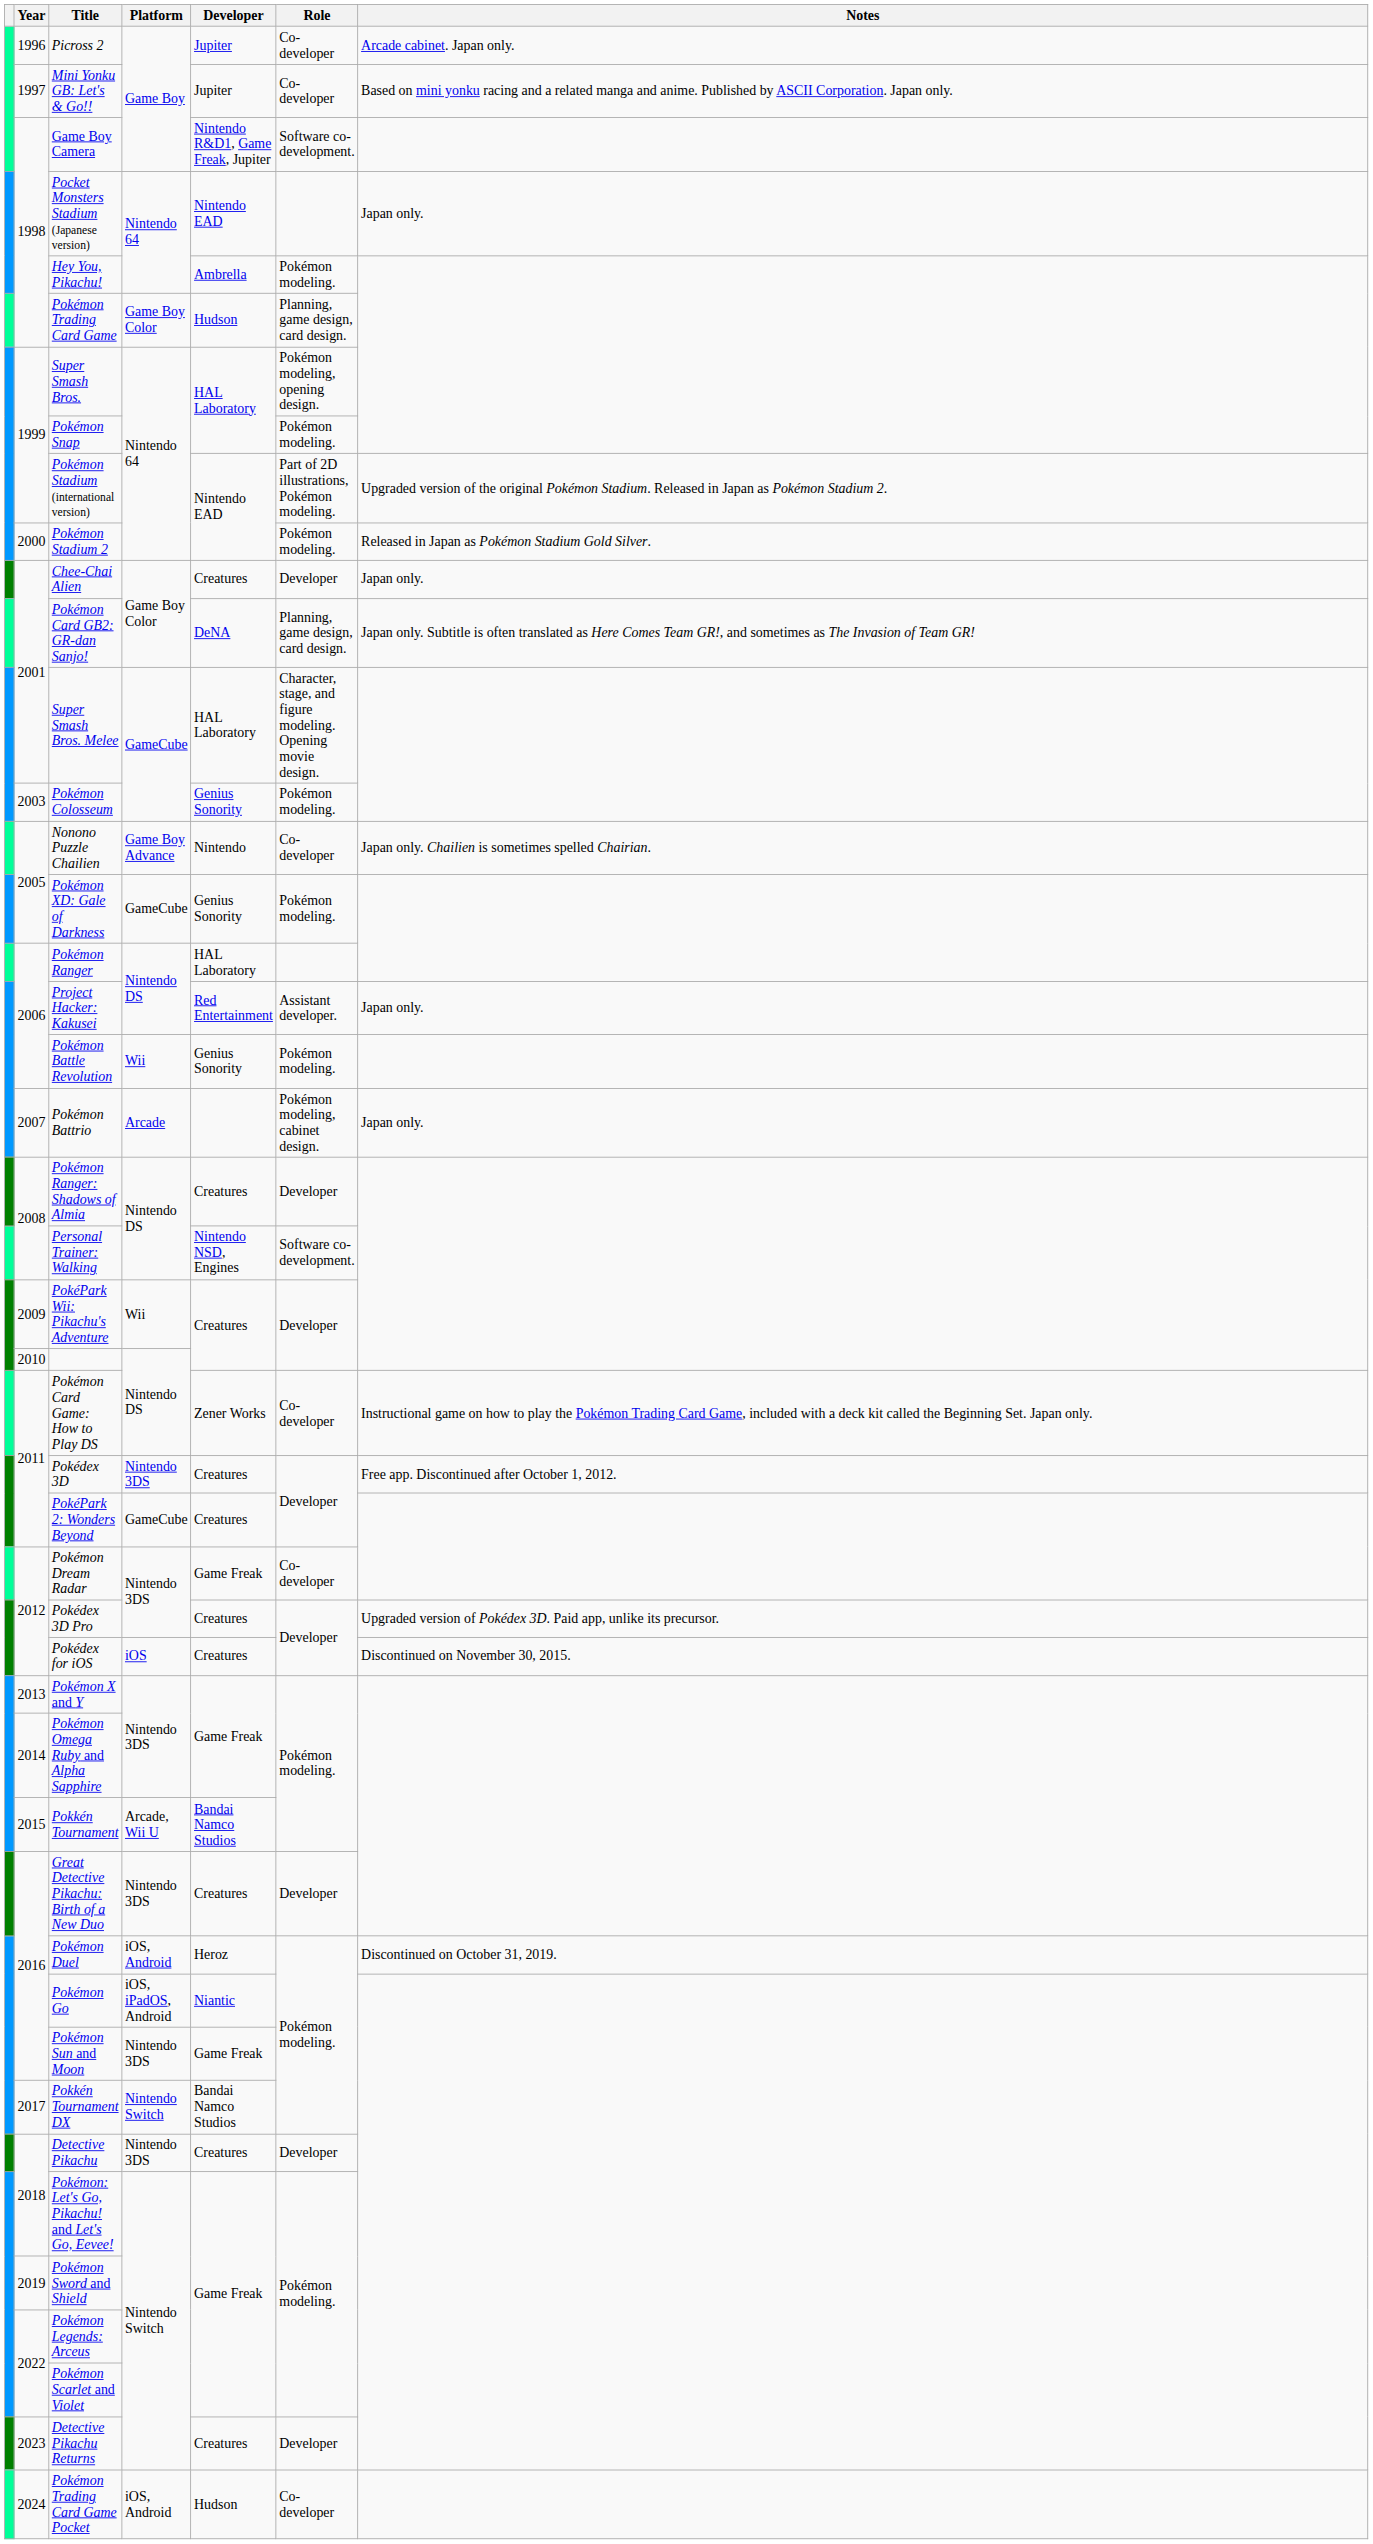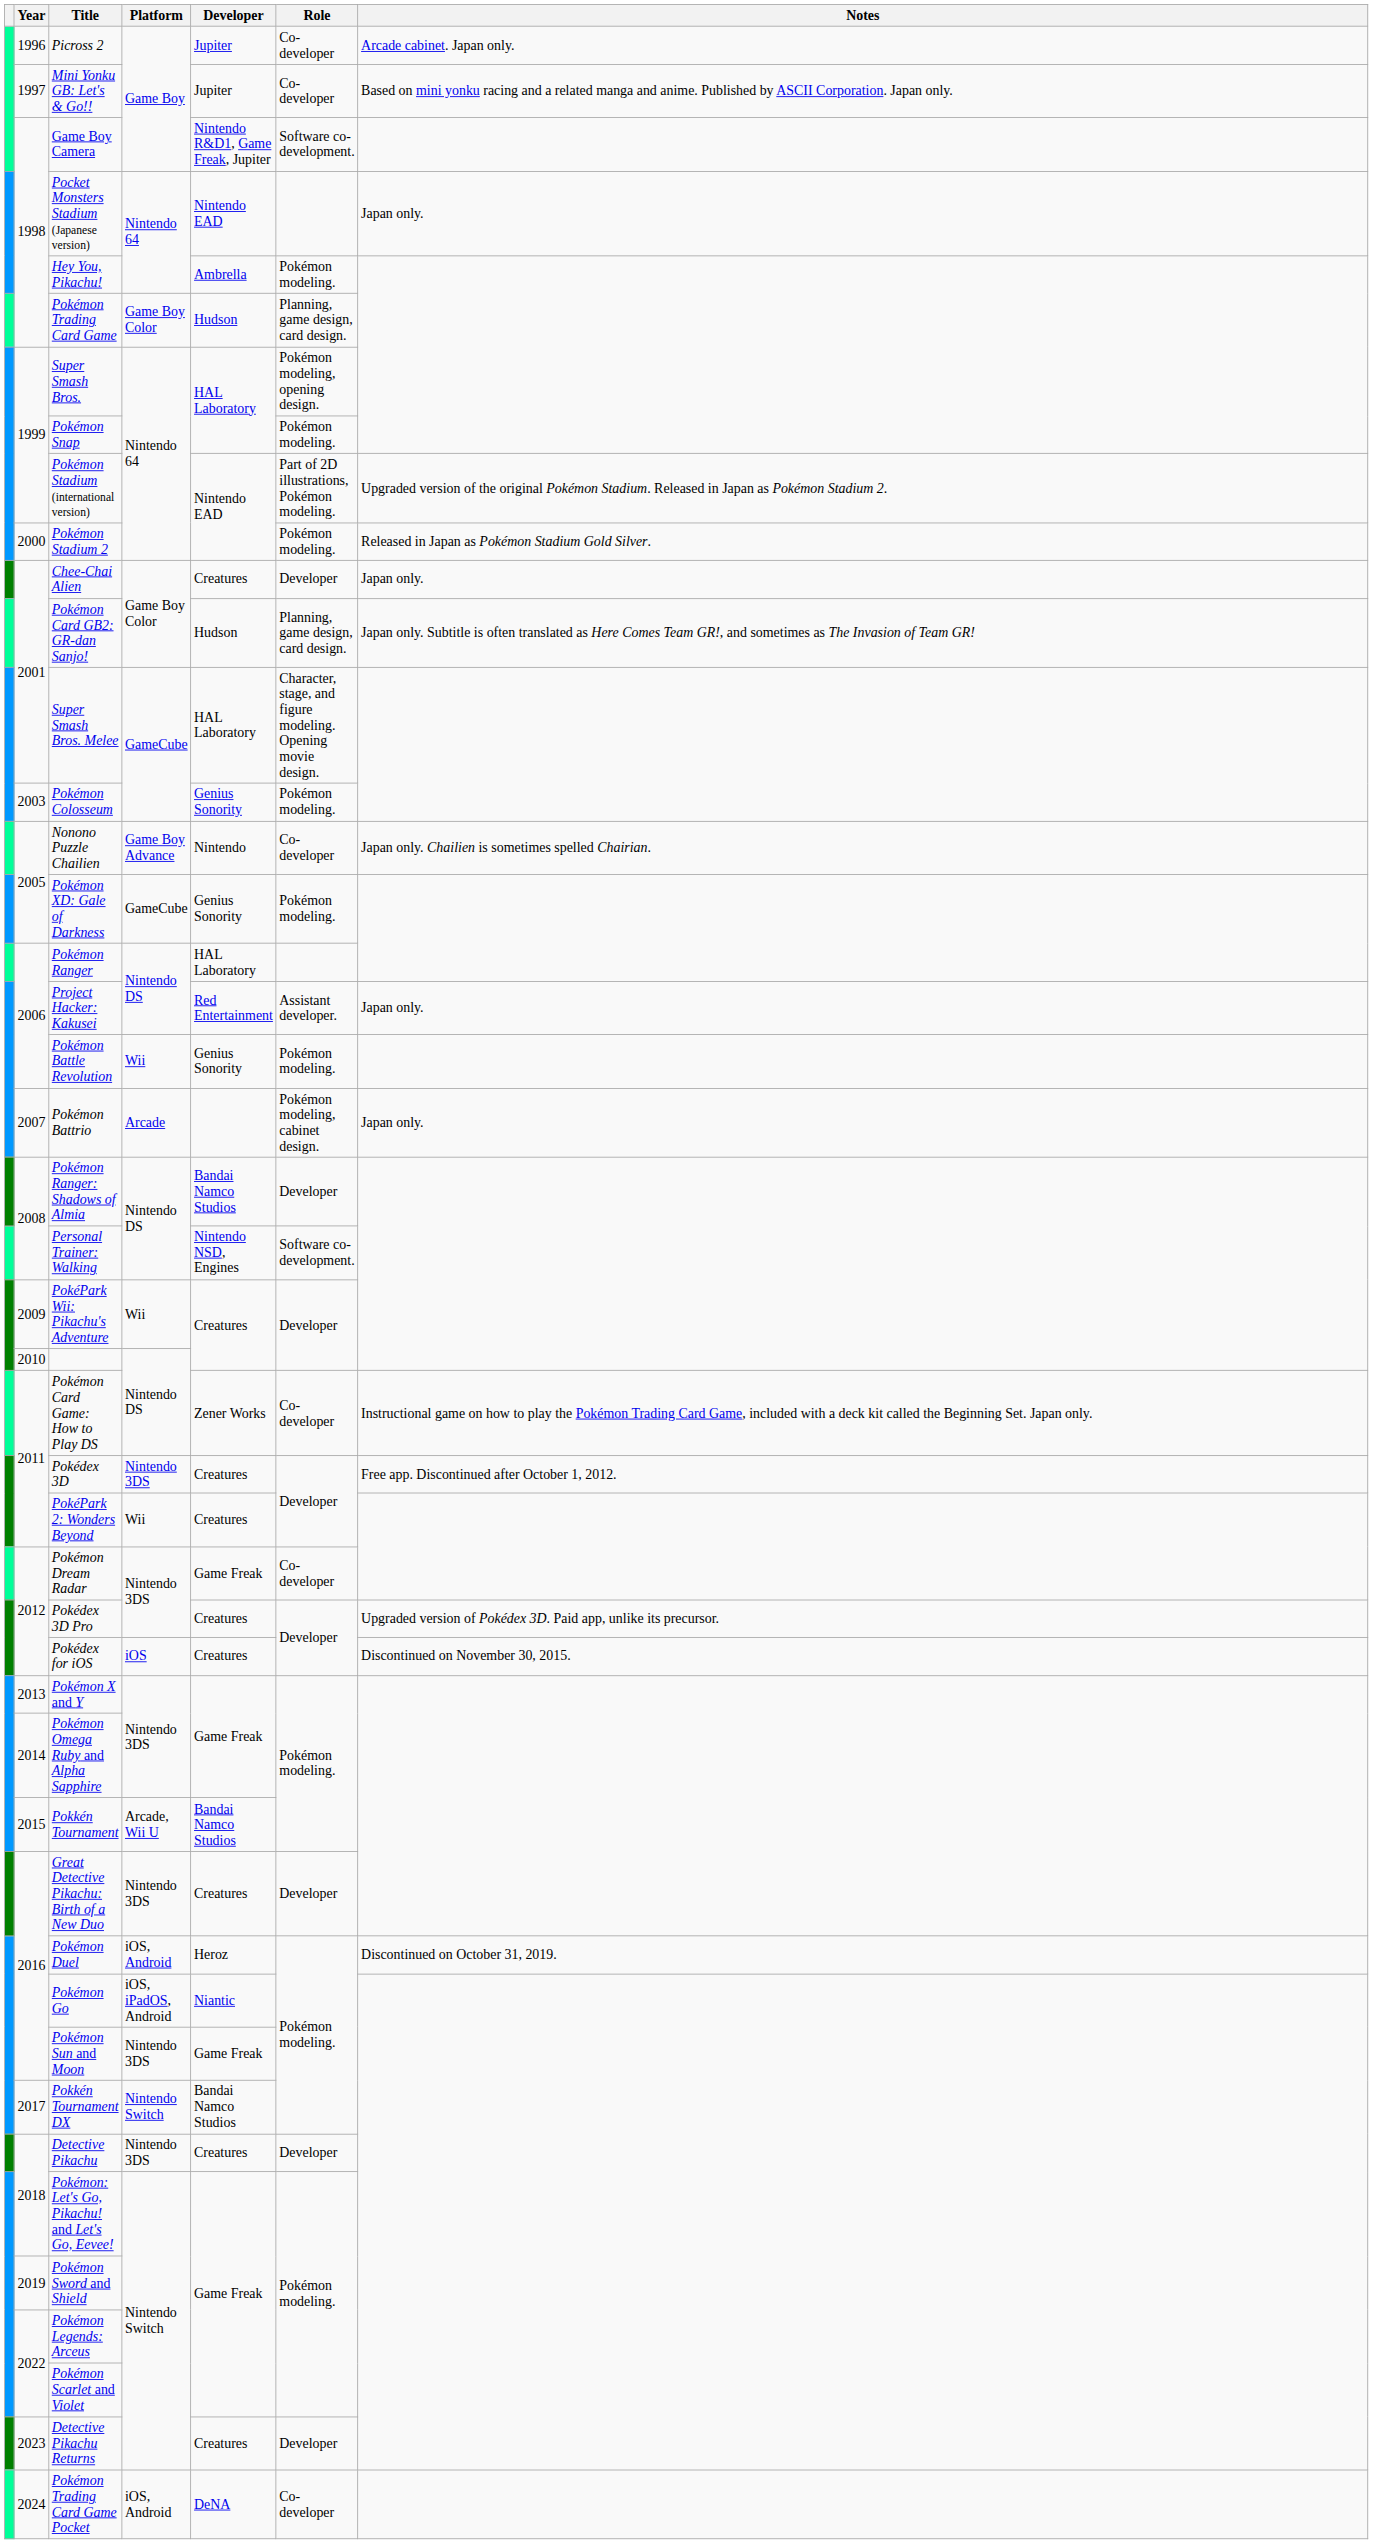 <table class="wikitable sortable">
 <tr>
 <th class="unsortable"> </th>
 <th>Year</th>
 <th>Title</th>
 <th>Platform</th>
 <th>Developer</th>
 <th>Role</th>
 <th class="unsortable" style="width:100%;">Notes</th>
 </tr>
 <tr>
 <td rowspan="3" style="background:#00ff99;"> </td>
 <td>1996</td>
 <td><em>Picross 2</em></td>
 <td rowspan="3"><a href='#'>Game Boy</a></td>
 <td><a href='#'>Jupiter</a></td>
 <td>Co-developer</td>
 <td><a href='#'>Arcade cabinet</a>. Japan only.</td>
 </tr>
 <tr>
 <td>1997</td>
 <td><em><a href='#'>Mini Yonku GB: Let's & Go!!</a></em></td>
 <td>Jupiter</td>
 <td>Co-developer</td>
 <td>Based on <a href='#'>mini yonku</a> racing and a related manga and anime. Published by <a href='#'>ASCII Corporation</a>. Japan only.</td>
 </tr>
 <tr>
 <td rowspan="4">1998</td>
 <td><a href='#'>Game Boy Camera</a></td>
 <td><a href='#'>Nintendo R&D1</a>, <a href='#'>Game Freak</a>, Jupiter</td>
 <td>Software co-development.</td>
 <td></td>
 </tr>
 <tr>
 <td rowspan="2" style="background:#0099ff;"> </td>
 <td><em><a href='#'>Pocket Monsters Stadium</a></em> <small>(Japanese version)</small></td>
 <td rowspan="2"><a href='#'>Nintendo 64</a></td>
 <td><a href='#'>Nintendo EAD</a></td>
 <td></td>
 <td>Japan only.</td>
 </tr>
 <tr>
 <td><em><a href='#'>Hey You, Pikachu!</a></em></td>
 <td><a href='#'>Ambrella</a></td>
 <td>Pokémon modeling.</td>
 <td rowspan="4"></td>
 </tr>
 <tr>
 <td style="background:#00ff99;"> </td>
 <td><em><a href='#'>Pokémon Trading Card Game</a></em></td>
 <td><a href='#'>Game Boy Color</a></td>
 <td><a href='#'>Hudson</a></td>
 <td>Planning, game design, card design.</td>
 </tr>
 <tr>
 <td rowspan="4" style="background:#0099ff;"> </td>
 <td rowspan="3">1999</td>
 <td><em><a href='#'>Super Smash Bros.</a></em></td>
 <td rowspan="4">Nintendo 64</td>
 <td rowspan="2"><a href='#'>HAL Laboratory</a></td>
 <td>Pokémon modeling, opening design.</td>
 </tr>
 <tr>
 <td><em><a href='#'>Pokémon Snap</a></em></td>
 <td>Pokémon modeling.</td>
 </tr>
 <tr>
 <td><em><a href='#'>Pokémon Stadium</a></em> <small>(international version)</small></td>
 <td rowspan="2">Nintendo EAD</td>
 <td>Part of 2D illustrations, Pokémon modeling.</td>
 <td>Upgraded version of the original <em>Pokémon Stadium</em>. Released in Japan as <em>Pokémon Stadium 2</em>.</td>
 </tr>
 <tr>
 <td>2000</td>
 <td><em><a href='#'>Pokémon Stadium 2</a></em></td>
 <td>Pokémon modeling.</td>
 <td>Released in Japan as <em>Pokémon Stadium Gold Silver</em>.</td>
 </tr>
 <tr>
 <td style="background:#008000;"> </td>
 <td rowspan="3">2001</td>
 <td><em><a href='#'>Chee-Chai Alien</a></em></td>
 <td rowspan="2">Game Boy Color</td>
 <td>Creatures</td>
 <td>Developer</td>
 <td>Japan only.</td>
 </tr>
 <tr>
 <td style="background:#00ff99;"> </td>
 <td><em><a href='#'>Pokémon Card GB2: GR-dan Sanjo!</a></em></td>
-<td><a href='#'>DeNA</a></td>
+<td>Hudson</td>
 <td>Planning, game design, card design.</td>
 <td>Japan only. Subtitle is often translated as <em>Here Comes Team GR!</em>, and sometimes as <em>The Invasion of Team GR!</em></td>
 </tr>
 <tr>
 <td rowspan="2" style="background:#0099ff;"> </td>
 <td><em><a href='#'>Super Smash Bros. Melee</a></em></td>
 <td rowspan="2"><a href='#'>GameCube</a></td>
 <td>HAL Laboratory</td>
 <td>Character, stage, and figure modeling. Opening movie design.</td>
 <td rowspan="2"></td>
 </tr>
 <tr>
 <td>2003</td>
 <td><em><a href='#'>Pokémon Colosseum</a></em></td>
 <td><a href='#'>Genius Sonority</a></td>
 <td>Pokémon modeling.</td>
 </tr>
 <tr>
 <td style="background:#00ff99;"> </td>
 <td rowspan="2">2005</td>
 <td><em>Nonono Puzzle Chailien</em></td>
 <td><a href='#'>Game Boy Advance</a></td>
 <td>Nintendo</td>
 <td>Co-developer</td>
 <td>Japan only. <em>Chailien</em> is sometimes spelled <em>Chairian</em>.</td>
 </tr>
 <tr>
 <td style="background:#0099ff;"> </td>
 <td><em><a href='#'>Pokémon XD: Gale of Darkness</a></em></td>
 <td>GameCube</td>
 <td>Genius Sonority</td>
 <td>Pokémon modeling.</td>
 <td rowspan="2"></td>
 </tr>
 <tr>
 <td style="background:#00ff99;"> </td>
 <td rowspan="3">2006</td>
 <td><em><a href='#'>Pokémon Ranger</a></em></td>
 <td rowspan="2"><a href='#'>Nintendo DS</a></td>
 <td>HAL Laboratory</td>
 <td></td>
 </tr>
 <tr>
 <td rowspan="3" style="background:#0099ff;"> </td>
 <td><em><a href='#'>Project Hacker: Kakusei</a></em></td>
 <td><a href='#'>Red Entertainment</a></td>
 <td>Assistant developer.</td>
 <td>Japan only.</td>
 </tr>
 <tr>
 <td><em><a href='#'>Pokémon Battle Revolution</a></em></td>
 <td><a href='#'>Wii</a></td>
 <td>Genius Sonority</td>
 <td>Pokémon modeling.</td>
 <td></td>
 </tr>
 <tr>
 <td>2007</td>
 <td><em>Pokémon Battrio</em></td>
 <td><a href='#'>Arcade</a></td>
 <td></td>
 <td>Pokémon modeling, cabinet design.</td>
 <td>Japan only.</td>
 </tr>
 <tr>
 <td style="background:#008000;"> </td>
 <td rowspan="2">2008</td>
 <td><em><a href='#'>Pokémon Ranger: Shadows of Almia</a></em></td>
 <td rowspan="2">Nintendo DS</td>
-<td>Creatures</td>
+<td><a href='#'>Bandai Namco Studios</a></td>
 <td>Developer</td>
 <td rowspan="4"></td>
 </tr>
 <tr>
 <td style="background:#00ff99;"> </td>
 <td><em><a href='#'>Personal Trainer: Walking</a></em></td>
 <td><a href='#'>Nintendo NSD</a>, Engines</td>
 <td>Software co-development.</td>
 </tr>
 <tr>
 <td rowspan="2" style="background:#008000;"> </td>
 <td>2009</td>
 <td><em><a href='#'>PokéPark Wii: Pikachu's Adventure</a></em></td>
 <td>Wii</td>
 <td rowspan="2">Creatures</td>
 <td rowspan="2">Developer</td>
 </tr>
 <tr>
 <td>2010</td>
 <td></td>
 <td rowspan="2">Nintendo DS</td>
 </tr>
 <tr>
 <td style="background:#00ff99;"> </td>
 <td rowspan="3">2011</td>
 <td><em>Pokémon Card Game: How to Play DS</em></td>
 <td>Zener Works</td>
 <td>Co-developer</td>
 <td>Instructional game on how to play the <a href='#'>Pokémon Trading Card Game</a>, included with a deck kit called the Beginning Set. Japan only.</td>
 </tr>
 <tr>
 <td rowspan="2" style="background:#008000;"> </td>
 <td><em>Pokédex 3D</em></td>
 <td><a href='#'>Nintendo 3DS</a></td>
 <td>Creatures</td>
 <td rowspan="2">Developer</td>
 <td>Free app. Discontinued after October 1, 2012.</td>
 </tr>
 <tr>
 <td><em><a href='#'>PokéPark 2: Wonders Beyond</a></em></td>
-<td>GameCube</td>
+<td>Wii</td>
 <td>Creatures</td>
 <td rowspan="2"></td>
 </tr>
 <tr>
 <td style="background:#00ff99;"> </td>
 <td rowspan="3">2012</td>
 <td><em>Pokémon Dream Radar</em></td>
 <td rowspan="2">Nintendo 3DS</td>
 <td>Game Freak</td>
 <td>Co-developer</td>
 </tr>
 <tr>
 <td rowspan="2" style="background:#008000;"> </td>
 <td><em>Pokédex 3D Pro</em></td>
 <td>Creatures</td>
 <td rowspan="2">Developer</td>
 <td>Upgraded version of <em>Pokédex 3D</em>. Paid app, unlike its precursor.</td>
 </tr>
 <tr>
 <td><em>Pokédex for iOS</em></td>
 <td><a href='#'>iOS</a></td>
 <td>Creatures</td>
 <td>Discontinued on November 30, 2015.</td>
 </tr>
 <tr>
 <td rowspan="3" style="background:#0099ff;"> </td>
 <td>2013</td>
 <td><a href='#'><em>Pokémon X</em> and <em>Y</em></a></td>
 <td rowspan="2">Nintendo 3DS</td>
 <td rowspan="2">Game Freak</td>
 <td rowspan="3">Pokémon modeling.</td>
 <td rowspan="4"></td>
 </tr>
 <tr>
 <td>2014</td>
 <td><a href='#'><em>Pokémon Omega Ruby</em> and <em>Alpha Sapphire</em></a></td>
 </tr>
 <tr>
 <td>2015</td>
 <td><em><a href='#'>Pokkén Tournament</a></em></td>
 <td>Arcade, <a href='#'>Wii U</a></td>
 <td><a href='#'>Bandai Namco Studios</a></td>
 </tr>
 <tr>
 <td style="background:#008000;"> </td>
 <td rowspan="4">2016</td>
 <td><em><a href='#'>Great Detective Pikachu: Birth of a New Duo</a></em></td>
 <td>Nintendo 3DS</td>
 <td>Creatures</td>
 <td>Developer</td>
 </tr>
 <tr>
 <td rowspan="4" style="background:#0099ff;"> </td>
 <td><em><a href='#'>Pokémon Duel</a></em></td>
 <td>iOS, <a href='#'>Android</a></td>
 <td>Heroz</td>
 <td rowspan="4">Pokémon modeling.</td>
 <td>Discontinued on October 31, 2019.</td>
 </tr>
 <tr>
 <td><em><a href='#'>Pokémon Go</a></em></td>
 <td>iOS, <a href='#'>iPadOS</a>, Android</td>
 <td><a href='#'>Niantic</a></td>
 <td rowspan="9"></td>
 </tr>
 <tr>
 <td><a href='#'><em>Pokémon Sun</em> and <em>Moon</em></a></td>
 <td>Nintendo 3DS</td>
 <td>Game Freak</td>
 </tr>
 <tr>
 <td>2017</td>
 <td><em><a href='#'>Pokkén Tournament DX</a></em></td>
 <td><a href='#'>Nintendo Switch</a></td>
 <td>Bandai Namco Studios</td>
 </tr>
 <tr>
 <td style="background:#008000;"> </td>
 <td rowspan="2">2018</td>
 <td><em><a href='#'>Detective Pikachu</a></em></td>
 <td>Nintendo 3DS</td>
 <td>Creatures</td>
 <td>Developer</td>
 </tr>
 <tr>
 <td rowspan="4" style="background:#0099ff;"> </td>
 <td><a href='#'><em>Pokémon: Let's Go, Pikachu!</em> and <em>Let's Go, Eevee!</em></a></td>
 <td rowspan="5">Nintendo Switch</td>
 <td rowspan="4">Game Freak</td>
 <td rowspan="4">Pokémon modeling.</td>
 </tr>
 <tr>
 <td>2019</td>
 <td><a href='#'><em>Pokémon Sword</em> and <em>Shield</em></a></td>
 </tr>
 <tr>
 <td rowspan="2">2022</td>
 <td><em><a href='#'>Pokémon Legends: Arceus</a></em></td>
 </tr>
 <tr>
 <td><a href='#'><em>Pokémon Scarlet</em> and <em>Violet</em></a></td>
 </tr>
 <tr>
 <td style="background:#008000;"> </td>
 <td>2023</td>
 <td><em><a href='#'>Detective Pikachu Returns</a></em></td>
 <td>Creatures</td>
 <td>Developer</td>
 </tr>
 <tr>
 <td style="background:#00ff99;"> </td>
 <td>2024</td>
 <td><em><a href='#'>Pokémon Trading Card Game Pocket</a></em></td>
 <td>iOS, Android</td>
-<td>Hudson</td>
+<td><a href='#'>DeNA</a></td>
 <td>Co-developer</td>
 </tr>
 </table>
